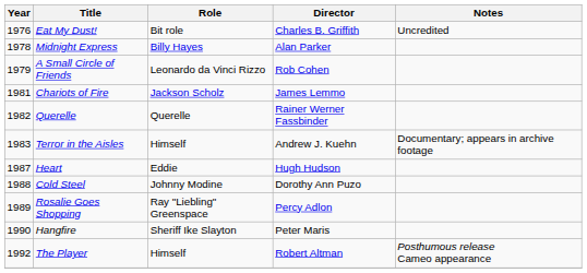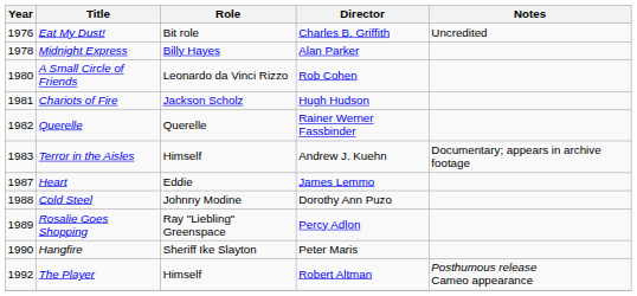 <table class="wikitable sortable">
 <tr>
 <th>Year</th>
 <th>Title</th>
 <th>Role</th>
 <th>Director</th>
 <th>Notes</th>
 </tr>
 <tr>
 <td>1976</td>
 <td><em><a href='#'>Eat My Dust!</a></em></td>
 <td>Bit role</td>
 <td><a href='#'>Charles B. Griffith</a></td>
 <td>Uncredited</td>
 </tr>
 <tr>
 <td>1978</td>
 <td><em><a href='#'>Midnight Express</a></em></td>
 <td><a href='#'>Billy Hayes</a></td>
 <td><a href='#'>Alan Parker</a></td>
 <td></td>
 </tr>
 <tr>
-<td>1979</td>
+<td>1980</td>
 <td><em><a href='#'>A Small Circle of Friends</a></em></td>
 <td>Leonardo da Vinci Rizzo</td>
 <td><a href='#'>Rob Cohen</a></td>
 <td></td>
 </tr>
 <tr>
 <td>1981</td>
 <td><em><a href='#'>Chariots of Fire</a></em></td>
 <td><a href='#'>Jackson Scholz</a></td>
-<td><a href='#'>James Lemmo</a></td>
+<td><a href='#'>Hugh Hudson</a></td>
 <td></td>
 </tr>
 <tr>
 <td>1982</td>
 <td><em><a href='#'>Querelle</a></em></td>
 <td>Querelle</td>
 <td><a href='#'>Rainer Werner Fassbinder</a></td>
 <td></td>
 </tr>
 <tr>
 <td>1983</td>
 <td><em><a href='#'>Terror in the Aisles</a></em></td>
 <td>Himself</td>
 <td>Andrew J. Kuehn</td>
 <td>Documentary; appears in archive footage</td>
 </tr>
 <tr>
 <td>1987</td>
 <td><em><a href='#'>Heart</a></em></td>
 <td>Eddie</td>
-<td><a href='#'>Hugh Hudson</a></td>
+<td><a href='#'>James Lemmo</a></td>
 <td></td>
 </tr>
 <tr>
 <td>1988</td>
 <td><em><a href='#'>Cold Steel</a></em></td>
 <td>Johnny Modine</td>
 <td>Dorothy Ann Puzo</td>
 <td></td>
 </tr>
 <tr>
 <td>1989</td>
 <td><em><a href='#'>Rosalie Goes Shopping</a></em></td>
 <td>Ray "Liebling" Greenspace</td>
 <td><a href='#'>Percy Adlon</a></td>
 <td></td>
 </tr>
 <tr>
 <td>1990</td>
 <td><em>Hangfire</em></td>
 <td>Sheriff Ike Slayton</td>
 <td>Peter Maris</td>
 <td></td>
 </tr>
 <tr>
 <td>1992</td>
 <td><em><a href='#'>The Player</a></em></td>
 <td>Himself</td>
 <td><a href='#'>Robert Altman</a></td>
 <td><em>Posthumous release</em><br>Cameo appearance</td>
 </tr>
 <tr>
 </tr>
 </table>
